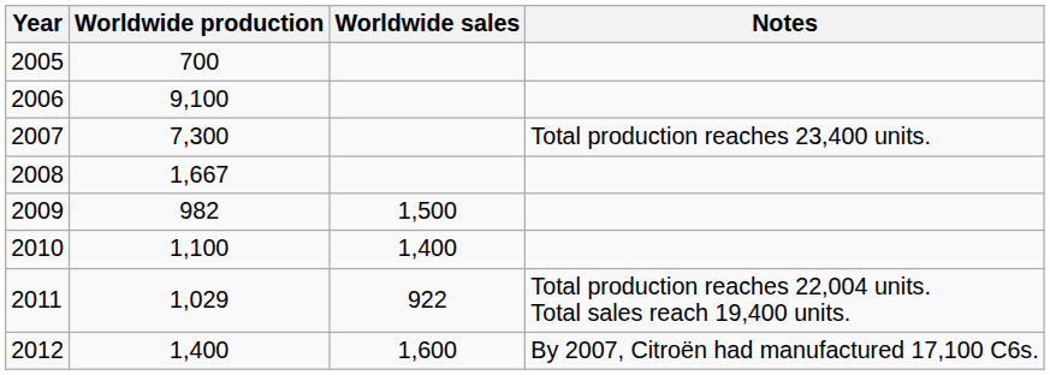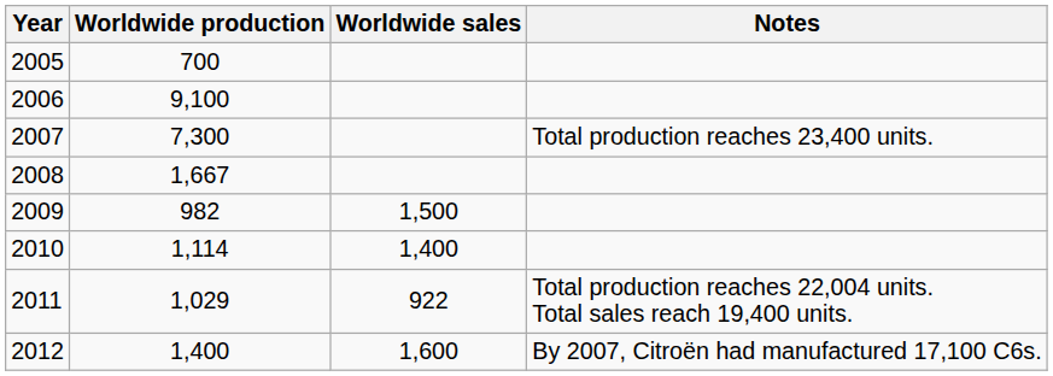 <table class="wikitable">
 <tr>
 <th>Year</th>
 <th>Worldwide production</th>
 <th>Worldwide sales</th>
 <th>Notes</th>
 </tr>
 <tr>
 <td>2005</td>
 <td align="center">700</td>
 <td></td>
 <td></td>
 </tr>
 <tr>
 <td>2006</td>
 <td align="center">9,100</td>
 <td></td>
 <td></td>
 </tr>
 <tr>
 <td>2007</td>
 <td align="center">7,300</td>
 <td></td>
 <td>Total production reaches 23,400 units.</td>
 </tr>
 <tr>
 <td>2008</td>
 <td align="center">1,667</td>
 <td></td>
 <td></td>
 </tr>
 <tr>
 <td>2009</td>
 <td align="center">982</td>
 <td align="center">1,500</td>
 <td></td>
 </tr>
 <tr>
 <td>2010</td>
-<td align="center">1,100</td>
+<td align="center">1,114</td>
 <td align="center">1,400</td>
 <td></td>
 </tr>
 <tr>
 <td>2011</td>
 <td align="center">1,029</td>
 <td align="center">922</td>
 <td>Total production reaches 22,004 units.<br>Total sales reach 19,400 units.</td>
 </tr>
 <tr>
 <td>2012</td>
 <td align="center">1,400</td>
 <td align="center">1,600</td>
 <td>By 2007, Citroën had manufactured 17,100 C6s.</td>
 </tr>
 </table>
